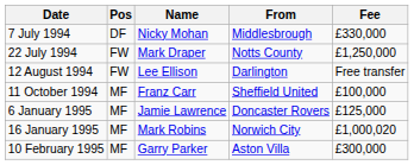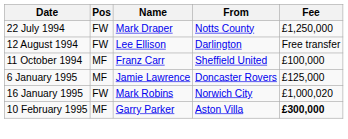 <table class="wikitable">
 <tr>
 <th>Date</th>
 <th>Pos</th>
 <th>Name</th>
 <th>From</th>
 <th>Fee</th>
-</tr>
-<tr>
-<td>7 July 1994</td>
-<td>DF</td>
-<td><a href='#'>Nicky Mohan</a></td>
-<td><a href='#'>Middlesbrough</a></td>
-<td>£330,000</td>
 </tr>
 <tr>
 <td>22 July 1994</td>
 <td>FW</td>
 <td><a href='#'>Mark Draper</a></td>
 <td><a href='#'>Notts County</a></td>
 <td>£1,250,000</td>
 </tr>
 <tr>
 <td>12 August 1994</td>
 <td>FW</td>
 <td><a href='#'>Lee Ellison</a></td>
 <td><a href='#'>Darlington</a></td>
 <td>Free transfer</td>
 </tr>
 <tr>
 <td>11 October 1994</td>
 <td>MF</td>
 <td><a href='#'>Franz Carr</a></td>
 <td><a href='#'>Sheffield United</a></td>
 <td>£100,000</td>
 </tr>
 <tr>
 <td>6 January 1995</td>
 <td>MF</td>
 <td><a href='#'>Jamie Lawrence</a></td>
 <td><a href='#'>Doncaster Rovers</a></td>
 <td>£125,000</td>
 </tr>
 <tr>
 <td>16 January 1995</td>
-<td>MF</td>
+<td>FW</td>
 <td><a href='#'>Mark Robins</a></td>
 <td><a href='#'>Norwich City</a></td>
 <td>£1,000,020</td>
 </tr>
 <tr>
 <td>10 February 1995</td>
 <td>MF</td>
 <td><a href='#'>Garry Parker</a></td>
 <td><a href='#'>Aston Villa</a></td>
-<td>£300,000</td>
+<td><strong>£300,000</strong></td>
 </tr>
 </table>
